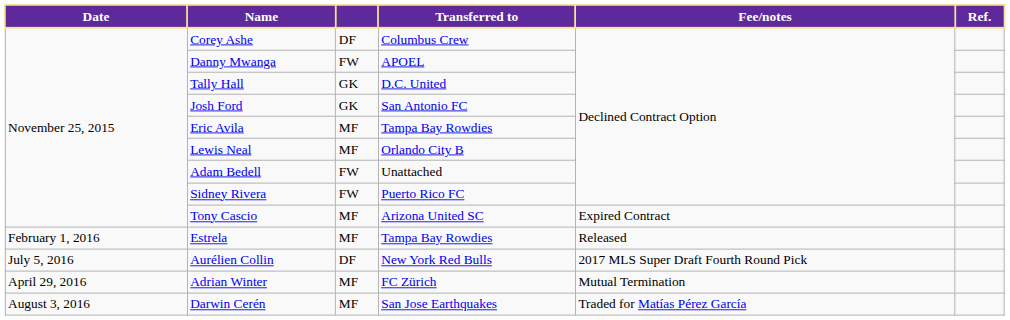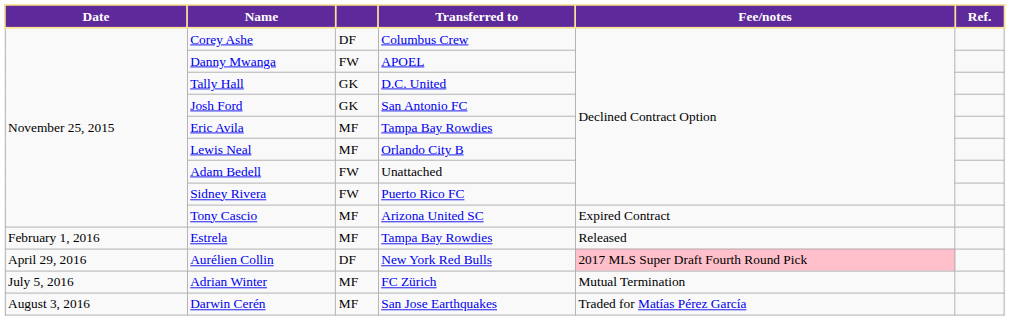 <table class="wikitable" style="width:90%; text-align:center; font-size:95%; text-align:left;">
 <tr>
 <th style="background:#5E299A; color:white; border:2px solid #F8E196;">Date</th>
 <th style="background:#5E299A; color:white; border:2px solid #F8E196;">Name</th>
 <th style="background:#5E299A; color:white; border:2px solid #F8E196;"></th>
 <th style="background:#5E299A; color:white; border:2px solid #F8E196;">Transferred to</th>
 <th style="background:#5E299A; color:white; border:2px solid #F8E196;">Fee/notes</th>
 <th style="background:#5E299A; color:white; border:2px solid #F8E196;">Ref.</th>
 </tr>
 <tr>
 <td rowspan="9">November 25, 2015</td>
 <td> <a href='#'>Corey Ashe</a></td>
 <td>DF</td>
 <td> <a href='#'>Columbus Crew</a></td>
 <td rowspan="8">Declined Contract Option</td>
 <td></td>
 </tr>
 <tr>
 <td> <a href='#'>Danny Mwanga</a></td>
 <td>FW</td>
 <td> <a href='#'>APOEL</a></td>
 <td></td>
 </tr>
 <tr>
 <td> <a href='#'>Tally Hall</a></td>
 <td>GK</td>
 <td> <a href='#'>D.C. United</a></td>
 <td></td>
 </tr>
 <tr>
 <td> <a href='#'>Josh Ford</a></td>
 <td>GK</td>
 <td> <a href='#'>San Antonio FC</a></td>
 <td></td>
 </tr>
 <tr>
 <td> <a href='#'>Eric Avila</a></td>
 <td>MF</td>
 <td> <a href='#'>Tampa Bay Rowdies</a></td>
 <td></td>
 </tr>
 <tr>
 <td> <a href='#'>Lewis Neal</a></td>
 <td>MF</td>
 <td> <a href='#'>Orlando City B</a></td>
 <td></td>
 </tr>
 <tr>
 <td> <a href='#'>Adam Bedell</a></td>
 <td>FW</td>
 <td>Unattached</td>
 <td></td>
 </tr>
 <tr>
 <td> <a href='#'>Sidney Rivera</a></td>
 <td>FW</td>
 <td> <a href='#'>Puerto Rico FC</a></td>
 <td></td>
 </tr>
 <tr>
 <td> <a href='#'>Tony Cascio</a></td>
 <td>MF</td>
 <td> <a href='#'>Arizona United SC</a></td>
 <td>Expired Contract</td>
 <td></td>
 </tr>
 <tr>
 <td>February 1, 2016</td>
 <td> <a href='#'>Estrela</a></td>
 <td>MF</td>
 <td> <a href='#'>Tampa Bay Rowdies</a></td>
 <td>Released</td>
 <td></td>
 </tr>
 <tr>
-<td>July 5, 2016</td>
+<td>April 29, 2016</td>
 <td> <a href='#'>Aurélien Collin</a></td>
 <td>DF</td>
 <td> <a href='#'>New York Red Bulls</a></td>
-<td>2017 MLS Super Draft Fourth Round Pick</td>
+<td style="background: pink;">2017 MLS Super Draft Fourth Round Pick</td>
 <td></td>
 </tr>
 <tr>
-<td>April 29, 2016</td>
+<td>July 5, 2016</td>
 <td> <a href='#'>Adrian Winter</a></td>
 <td>MF</td>
 <td> <a href='#'>FC Zürich</a></td>
 <td>Mutual Termination</td>
 <td></td>
 </tr>
 <tr>
 <td>August 3, 2016</td>
 <td> <a href='#'>Darwin Cerén</a></td>
 <td>MF</td>
 <td> <a href='#'>San Jose Earthquakes</a></td>
 <td>Traded for <a href='#'>Matías Pérez García</a></td>
 <td></td>
 </tr>
 </table>
